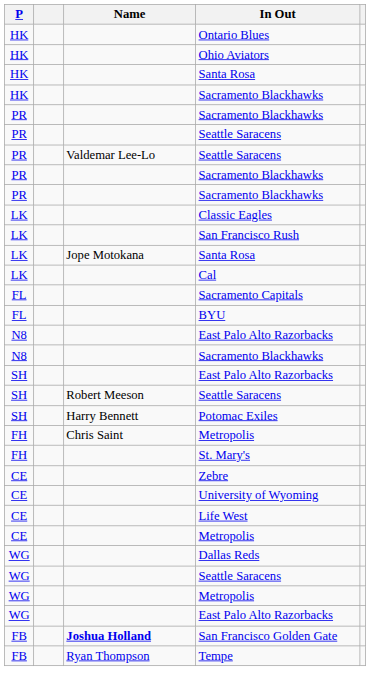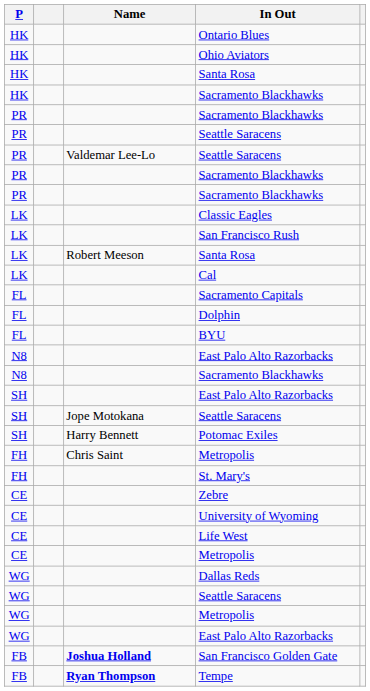 <table class="wikitable sortable" style="font-size: 100%">
 <tr>
 <th style="width:30px"><a href='#'>P</a></th>
 <th style="width:30px"></th>
 <th style="width:160px">Name</th>
 <th style="width:200px">In  Out </th>
 <th></th>
 </tr>
 <tr>
 <td align=center><a href='#'>HK</a></td>
 <td align=center></td>
 <td align=left></td>
 <td align=left> <a href='#'>Ontario Blues</a></td>
 <td align=center></td>
 </tr>
 <tr>
 <td align=center><a href='#'>HK</a></td>
 <td align=center></td>
 <td align=left></td>
 <td align=left> <a href='#'>Ohio Aviators</a></td>
 <td align=center></td>
 </tr>
 <tr>
 <td align=center><a href='#'>HK</a></td>
 <td align=center></td>
 <td align=left></td>
 <td align=left> <a href='#'>Santa Rosa</a></td>
 <td align=center></td>
 </tr>
 <tr>
 <td align=center><a href='#'>HK</a></td>
 <td align=center></td>
 <td align=left></td>
 <td align=left> <a href='#'>Sacramento Blackhawks</a></td>
 <td align=center></td>
 </tr>
 <tr>
 <td align=center><a href='#'>PR</a></td>
 <td align=center></td>
 <td align=left></td>
 <td align=left> <a href='#'>Sacramento Blackhawks</a></td>
 <td align=center></td>
 </tr>
 <tr>
 <td align=center><a href='#'>PR</a></td>
 <td align=center></td>
 <td align=left></td>
 <td align=left> <a href='#'>Seattle Saracens</a></td>
 <td align=center></td>
 </tr>
 <tr>
 <td align=center><a href='#'>PR</a></td>
 <td align=center></td>
 <td align=left>Valdemar Lee-Lo</td>
 <td align=left> <a href='#'>Seattle Saracens</a></td>
 <td align=center></td>
 </tr>
 <tr>
 <td align=center><a href='#'>PR</a></td>
 <td align=center></td>
 <td align=left></td>
 <td align=left> <a href='#'>Sacramento Blackhawks</a></td>
 <td align=center></td>
 </tr>
 <tr>
 <td align=center><a href='#'>PR</a></td>
 <td align=center></td>
 <td align=left></td>
 <td align=left> <a href='#'>Sacramento Blackhawks</a></td>
 <td align=center></td>
 </tr>
 <tr>
 <td align=center><a href='#'>LK</a></td>
 <td align=center></td>
 <td align=left></td>
 <td align=left> <a href='#'>Classic Eagles</a></td>
 <td align=center></td>
 </tr>
 <tr>
 <td align=center><a href='#'>LK</a></td>
 <td align=center></td>
 <td align=left></td>
 <td align=left> <a href='#'>San Francisco Rush</a></td>
 <td align=center></td>
 </tr>
 <tr>
 <td align=center><a href='#'>LK</a></td>
 <td align=center></td>
-<td align=left>Jope Motokana</td>
+<td align=left>Robert Meeson</td>
 <td align=left> <a href='#'>Santa Rosa</a></td>
 <td align=center></td>
 </tr>
 <tr>
 <td align=center><a href='#'>LK</a></td>
 <td align=center></td>
 <td align=left></td>
 <td align=left> <a href='#'>Cal</a></td>
 <td align=center></td>
 </tr>
 <tr>
 <td align=center><a href='#'>FL</a></td>
 <td align=center></td>
 <td align=left></td>
 <td align=left> <a href='#'>Sacramento Capitals</a></td>
+<td align=center></td>
+</tr>
+<tr>
+<td align=center><a href='#'>FL</a></td>
+<td align=center></td>
+<td align=left></td>
+<td align=left> <a href='#'>Dolphin</a></td>
 <td align=center></td>
 </tr>
 <tr>
 <td align=center><a href='#'>FL</a></td>
 <td align=center></td>
 <td align=left></td>
 <td align=left> <a href='#'>BYU</a></td>
 <td align=center></td>
 </tr>
 <tr>
 <td align=center><a href='#'>N8</a></td>
 <td align=center></td>
 <td align=left></td>
 <td align=left> <a href='#'>East Palo Alto Razorbacks</a></td>
 <td align=center></td>
 </tr>
 <tr>
 <td align=center><a href='#'>N8</a></td>
 <td align=center></td>
 <td align=left></td>
 <td align=left> <a href='#'>Sacramento Blackhawks</a></td>
 <td align=center></td>
 </tr>
 <tr>
 <td align=center><a href='#'>SH</a></td>
 <td align=center></td>
 <td align=left></td>
 <td align=left> <a href='#'>East Palo Alto Razorbacks</a></td>
 <td align=center></td>
 </tr>
 <tr>
 <td align=center><a href='#'>SH</a></td>
 <td align=center></td>
-<td align=left>Robert Meeson</td>
+<td align=left>Jope Motokana</td>
 <td align=left> <a href='#'>Seattle Saracens</a></td>
 <td align=center></td>
 </tr>
 <tr>
 <td align=center><a href='#'>SH</a></td>
 <td align=center></td>
 <td align=left>Harry Bennett</td>
 <td align=left> <a href='#'>Potomac Exiles</a></td>
 <td align=center></td>
 </tr>
 <tr>
 <td align=center><a href='#'>FH</a></td>
 <td align=center></td>
 <td align=left>Chris Saint</td>
 <td align=left> <a href='#'>Metropolis</a></td>
 <td align=center></td>
 </tr>
 <tr>
 <td align=center><a href='#'>FH</a></td>
 <td align=center></td>
 <td align=left></td>
 <td align=left> <a href='#'>St. Mary's</a></td>
 <td align=center></td>
 </tr>
 <tr>
 <td align=center><a href='#'>CE</a></td>
 <td align=center></td>
 <td align=left></td>
 <td align=left> <a href='#'>Zebre</a></td>
 <td align=center></td>
 </tr>
 <tr>
 <td align=center><a href='#'>CE</a></td>
 <td align=center></td>
 <td align=left></td>
 <td align=left> <a href='#'>University of Wyoming</a></td>
 <td align=center></td>
 </tr>
 <tr>
 <td align=center><a href='#'>CE</a></td>
 <td align=center></td>
 <td align=left></td>
 <td align=left> <a href='#'>Life West</a></td>
 <td align=center></td>
 </tr>
 <tr>
 <td align=center><a href='#'>CE</a></td>
 <td align=center></td>
 <td align=left></td>
 <td align=left> <a href='#'>Metropolis</a></td>
 <td align=center></td>
 </tr>
 <tr>
 <td align=center><a href='#'>WG</a></td>
 <td align=center></td>
 <td align=left></td>
 <td align=left> <a href='#'>Dallas Reds</a></td>
 <td align=center></td>
 </tr>
 <tr>
 <td align=center><a href='#'>WG</a></td>
 <td align=center></td>
 <td align=left></td>
 <td align=left> <a href='#'>Seattle Saracens</a></td>
 <td align=center></td>
 </tr>
 <tr>
 <td align=center><a href='#'>WG</a></td>
 <td align=center></td>
 <td align=left></td>
 <td align=left> <a href='#'>Metropolis</a></td>
 <td align=center></td>
 </tr>
 <tr>
 <td align=center><a href='#'>WG</a></td>
 <td align=center></td>
 <td align=left></td>
 <td align=left> <a href='#'>East Palo Alto Razorbacks</a></td>
 <td align=center></td>
 </tr>
 <tr>
 <td align=center><a href='#'>FB</a></td>
 <td align=center></td>
 <td align=left><strong><a href='#'>Joshua Holland</a></strong></td>
 <td align=left> <a href='#'>San Francisco Golden Gate</a></td>
 <td align=center></td>
 </tr>
 <tr>
 <td align=center><a href='#'>FB</a></td>
 <td align=center></td>
-<td align=left><a href='#'>Ryan Thompson</a></td>
+<td align=left><strong><a href='#'>Ryan Thompson</a></strong></td>
 <td align=left> <a href='#'>Tempe</a></td>
 <td align=center></td>
 </tr>
 </table>
